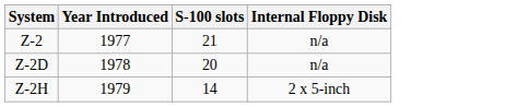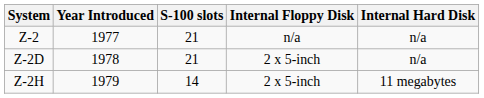 <table class="wikitable" style="text-align:center">
 <tr>
 <th>System</th>
 <th>Year Introduced</th>
 <th>S-100 slots</th>
 <th>Internal Floppy Disk</th>
+<th>Internal Hard Disk</th>
 </tr>
 <tr>
 <td>Z-2</td>
 <td>1977</td>
 <td>21</td>
 <td>n/a</td>
+<td>n/a</td>
 </tr>
 <tr>
 <td>Z-2D</td>
 <td>1978</td>
-<td>20</td>
+<td>21</td>
+<td>2 x 5-inch</td>
 <td>n/a</td>
 </tr>
 <tr>
 <td>Z-2H</td>
 <td>1979</td>
 <td>14</td>
 <td>2 x 5-inch</td>
+<td>11 megabytes</td>
 </tr>
 </table>
